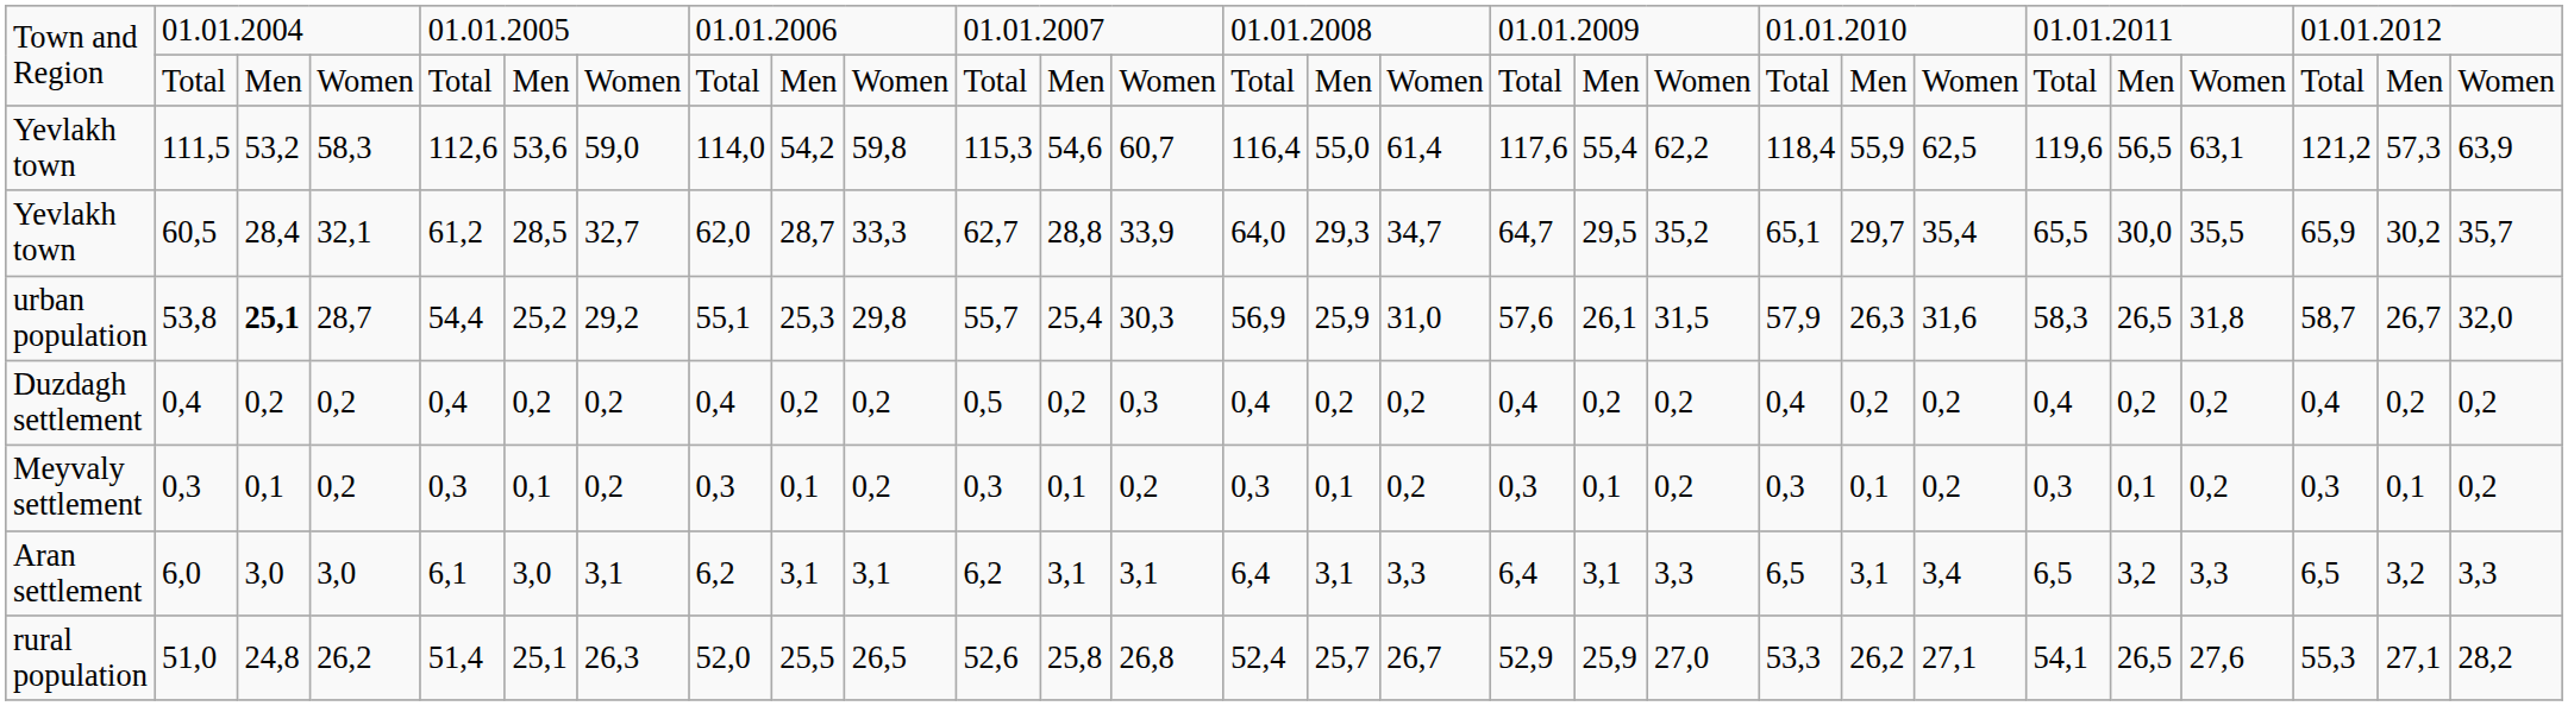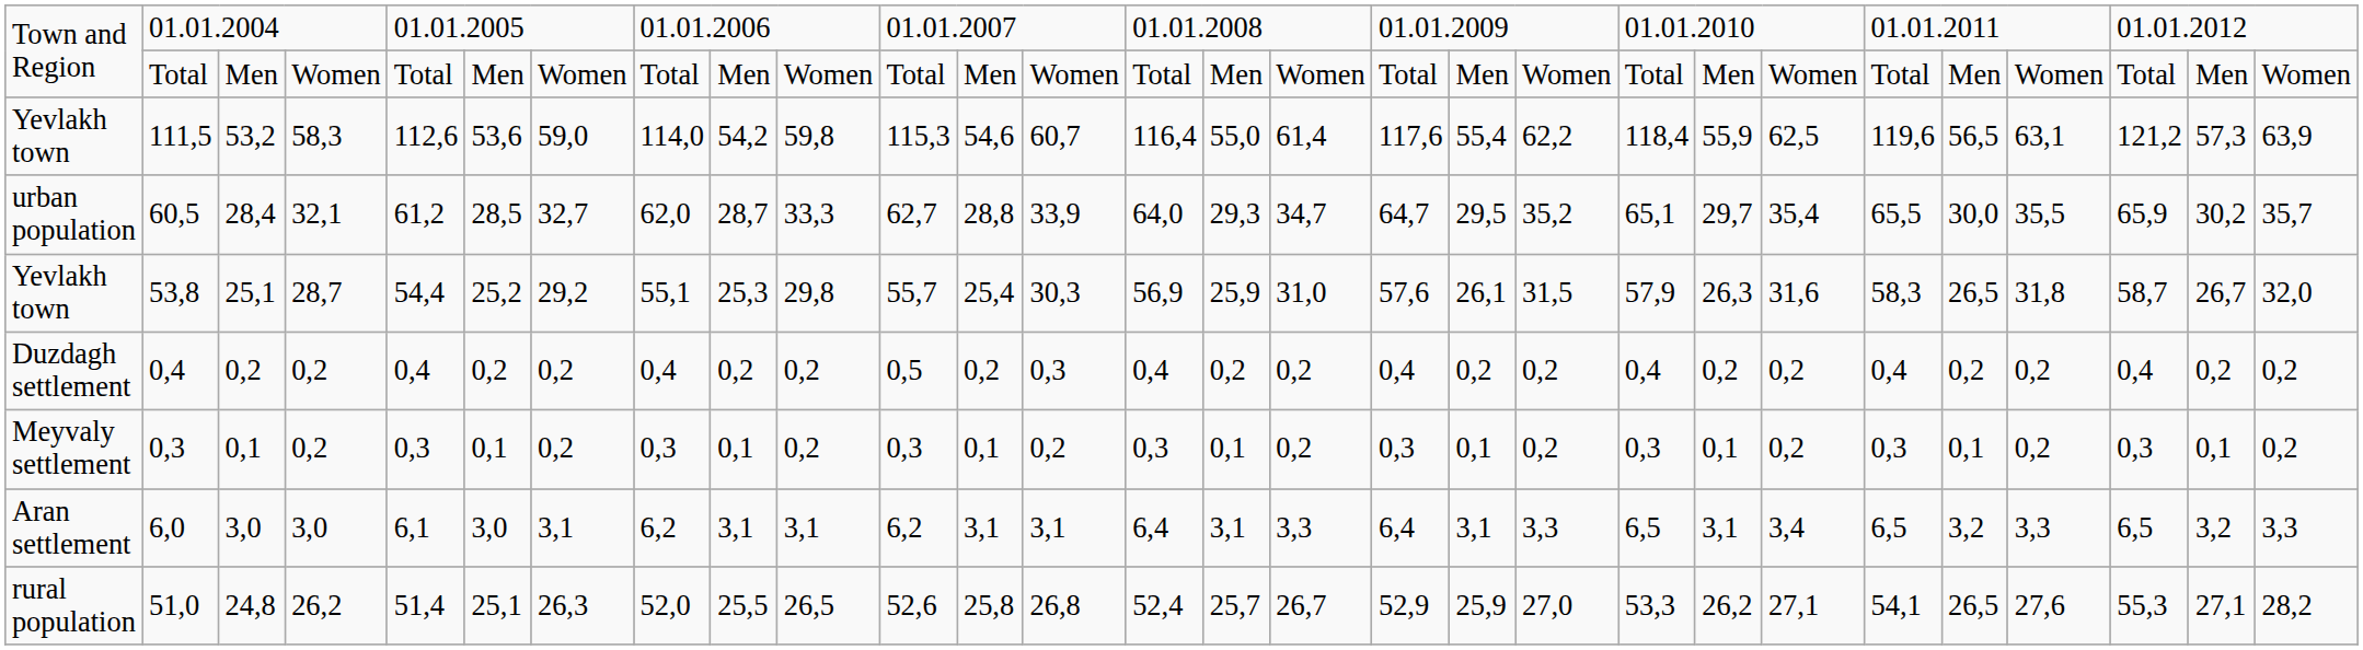 <table class="wikitable">
 <tr>
 <td rowspan="2">Town and Region</td>
 <td colspan="3">01.01.2004</td>
 <td colspan="3">01.01.2005</td>
 <td colspan="3">01.01.2006</td>
 <td colspan="3">01.01.2007</td>
 <td colspan="3">01.01.2008</td>
 <td colspan="3">01.01.2009</td>
 <td colspan="3">01.01.2010</td>
 <td colspan="3">01.01.2011</td>
 <td colspan="3">01.01.2012</td>
 </tr>
 <tr>
 <td>Total</td>
 <td>Men</td>
 <td>Women</td>
 <td>Total</td>
 <td>Men</td>
 <td>Women</td>
 <td>Total</td>
 <td>Men</td>
 <td>Women</td>
 <td>Total</td>
 <td>Men</td>
 <td>Women</td>
 <td>Total</td>
 <td>Men</td>
 <td>Women</td>
 <td>Total</td>
 <td>Men</td>
 <td>Women</td>
 <td>Total</td>
 <td>Men</td>
 <td>Women</td>
 <td>Total</td>
 <td>Men</td>
 <td>Women</td>
 <td>Total</td>
 <td>Men</td>
 <td>Women</td>
 </tr>
 <tr>
 <td>Yevlakh  town</td>
 <td>111,5</td>
 <td>53,2</td>
 <td>58,3</td>
 <td>112,6</td>
 <td>53,6</td>
 <td>59,0</td>
 <td>114,0</td>
 <td>54,2</td>
 <td>59,8</td>
 <td>115,3</td>
 <td>54,6</td>
 <td>60,7</td>
 <td>116,4</td>
 <td>55,0</td>
 <td>61,4</td>
 <td>117,6</td>
 <td>55,4</td>
 <td>62,2</td>
 <td>118,4</td>
 <td>55,9</td>
 <td>62,5</td>
 <td>119,6</td>
 <td>56,5</td>
 <td>63,1</td>
 <td>121,2</td>
 <td>57,3</td>
 <td>63,9</td>
 </tr>
 <tr>
-<td>Yevlakh  town</td>
+<td>urban  population</td>
 <td>60,5</td>
 <td>28,4</td>
 <td>32,1</td>
 <td>61,2</td>
 <td>28,5</td>
 <td>32,7</td>
 <td>62,0</td>
 <td>28,7</td>
 <td>33,3</td>
 <td>62,7</td>
 <td>28,8</td>
 <td>33,9</td>
 <td>64,0</td>
 <td>29,3</td>
 <td>34,7</td>
 <td>64,7</td>
 <td>29,5</td>
 <td>35,2</td>
 <td>65,1</td>
 <td>29,7</td>
 <td>35,4</td>
 <td>65,5</td>
 <td>30,0</td>
 <td>35,5</td>
 <td>65,9</td>
 <td>30,2</td>
 <td>35,7</td>
 </tr>
 <tr>
-<td>urban  population</td>
+<td>Yevlakh  town</td>
 <td>53,8</td>
-<td><strong>25,1</strong></td>
+<td>25,1</td>
 <td>28,7</td>
 <td>54,4</td>
 <td>25,2</td>
 <td>29,2</td>
 <td>55,1</td>
 <td>25,3</td>
 <td>29,8</td>
 <td>55,7</td>
 <td>25,4</td>
 <td>30,3</td>
 <td>56,9</td>
 <td>25,9</td>
 <td>31,0</td>
 <td>57,6</td>
 <td>26,1</td>
 <td>31,5</td>
 <td>57,9</td>
 <td>26,3</td>
 <td>31,6</td>
 <td>58,3</td>
 <td>26,5</td>
 <td>31,8</td>
 <td>58,7</td>
 <td>26,7</td>
 <td>32,0</td>
 </tr>
 <tr>
 <td>Duzdagh  settlement</td>
 <td>0,4</td>
 <td>0,2</td>
 <td>0,2</td>
 <td>0,4</td>
 <td>0,2</td>
 <td>0,2</td>
 <td>0,4</td>
 <td>0,2</td>
 <td>0,2</td>
 <td>0,5</td>
 <td>0,2</td>
 <td>0,3</td>
 <td>0,4</td>
 <td>0,2</td>
 <td>0,2</td>
 <td>0,4</td>
 <td>0,2</td>
 <td>0,2</td>
 <td>0,4</td>
 <td>0,2</td>
 <td>0,2</td>
 <td>0,4</td>
 <td>0,2</td>
 <td>0,2</td>
 <td>0,4</td>
 <td>0,2</td>
 <td>0,2</td>
 </tr>
 <tr>
 <td>Meyvaly  settlement</td>
 <td>0,3</td>
 <td>0,1</td>
 <td>0,2</td>
 <td>0,3</td>
 <td>0,1</td>
 <td>0,2</td>
 <td>0,3</td>
 <td>0,1</td>
 <td>0,2</td>
 <td>0,3</td>
 <td>0,1</td>
 <td>0,2</td>
 <td>0,3</td>
 <td>0,1</td>
 <td>0,2</td>
 <td>0,3</td>
 <td>0,1</td>
 <td>0,2</td>
 <td>0,3</td>
 <td>0,1</td>
 <td>0,2</td>
 <td>0,3</td>
 <td>0,1</td>
 <td>0,2</td>
 <td>0,3</td>
 <td>0,1</td>
 <td>0,2</td>
 </tr>
 <tr>
 <td>Aran  settlement</td>
 <td>6,0</td>
 <td>3,0</td>
 <td>3,0</td>
 <td>6,1</td>
 <td>3,0</td>
 <td>3,1</td>
 <td>6,2</td>
 <td>3,1</td>
 <td>3,1</td>
 <td>6,2</td>
 <td>3,1</td>
 <td>3,1</td>
 <td>6,4</td>
 <td>3,1</td>
 <td>3,3</td>
 <td>6,4</td>
 <td>3,1</td>
 <td>3,3</td>
 <td>6,5</td>
 <td>3,1</td>
 <td>3,4</td>
 <td>6,5</td>
 <td>3,2</td>
 <td>3,3</td>
 <td>6,5</td>
 <td>3,2</td>
 <td>3,3</td>
 </tr>
 <tr>
 <td>rural  population</td>
 <td>51,0</td>
 <td>24,8</td>
 <td>26,2</td>
 <td>51,4</td>
 <td>25,1</td>
 <td>26,3</td>
 <td>52,0</td>
 <td>25,5</td>
 <td>26,5</td>
 <td>52,6</td>
 <td>25,8</td>
 <td>26,8</td>
 <td>52,4</td>
 <td>25,7</td>
 <td>26,7</td>
 <td>52,9</td>
 <td>25,9</td>
 <td>27,0</td>
 <td>53,3</td>
 <td>26,2</td>
 <td>27,1</td>
 <td>54,1</td>
 <td>26,5</td>
 <td>27,6</td>
 <td>55,3</td>
 <td>27,1</td>
 <td>28,2</td>
 </tr>
 </table>
